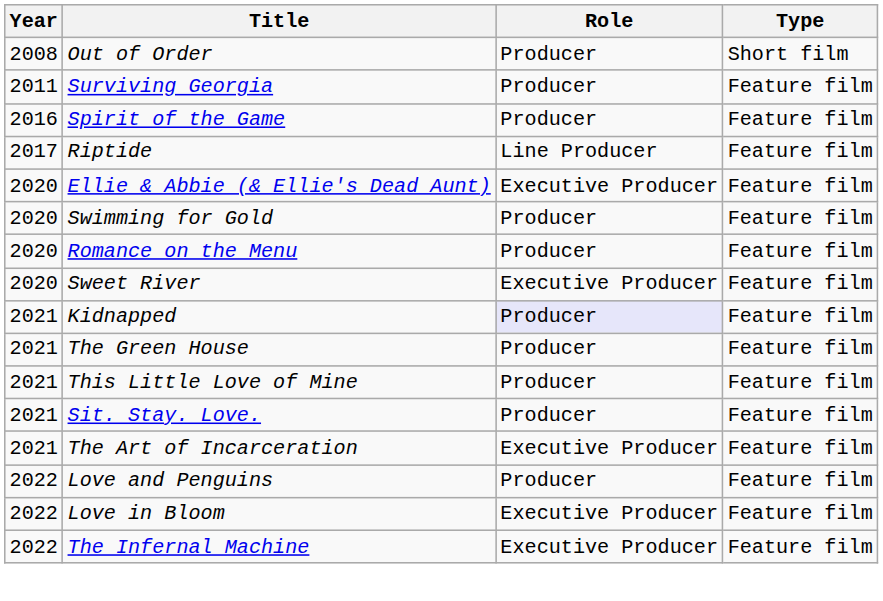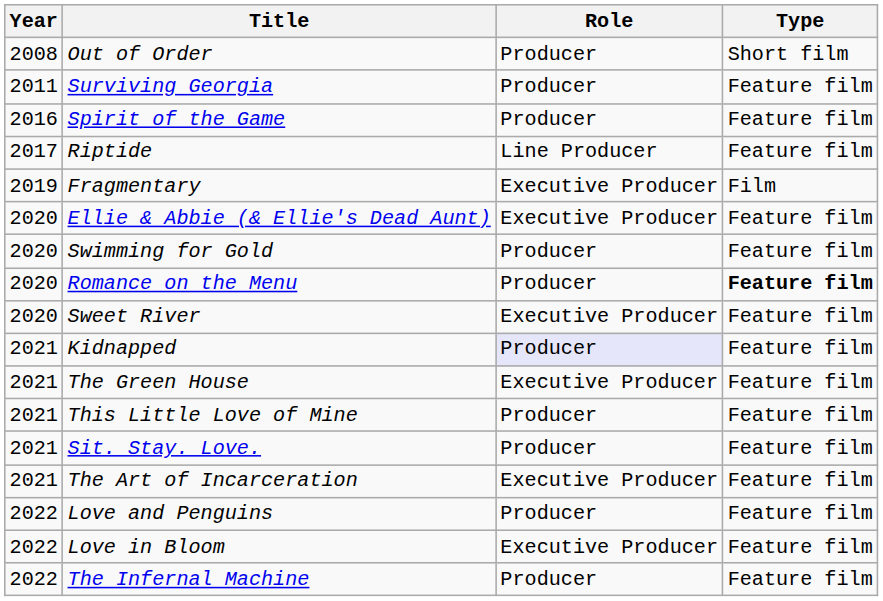 <table class="wikitable">
 <tr>
 <th>Year</th>
 <th>Title</th>
 <th>Role</th>
 <th>Type</th>
 </tr>
 <tr>
 <td>2008</td>
 <td><em>Out of Order</em></td>
 <td>Producer</td>
 <td>Short film</td>
 </tr>
 <tr>
 <td>2011</td>
 <td><em><a href='#'>Surviving Georgia</a></em></td>
 <td>Producer</td>
 <td>Feature film</td>
 </tr>
 <tr>
 <td>2016</td>
 <td><em><a href='#'>Spirit of the Game</a></em></td>
 <td>Producer</td>
 <td>Feature film</td>
 </tr>
 <tr>
 <td>2017</td>
 <td><em>Riptide</em></td>
 <td>Line Producer</td>
 <td>Feature film</td>
 </tr>
 <tr>
+<td>2019</td>
+<td><em>Fragmentary</em></td>
+<td>Executive Producer</td>
+<td>Film</td>
+</tr>
+<tr>
 <td>2020</td>
 <td><em><a href='#'>Ellie & Abbie (& Ellie's Dead Aunt)</a></em></td>
 <td>Executive Producer</td>
 <td>Feature film</td>
 </tr>
 <tr>
 <td>2020</td>
 <td><em>Swimming for Gold</em></td>
 <td>Producer</td>
 <td>Feature film</td>
 </tr>
 <tr>
 <td>2020</td>
 <td><em><a href='#'>Romance on the Menu</a></em></td>
 <td>Producer</td>
-<td>Feature film</td>
+<td><strong>Feature film</strong></td>
 </tr>
 <tr>
 <td>2020</td>
 <td><em>Sweet River</em></td>
 <td>Executive Producer</td>
 <td>Feature film</td>
 </tr>
 <tr>
 <td>2021</td>
 <td><em>Kidnapped</em></td>
 <td style="background: lavender;">Producer</td>
 <td>Feature film</td>
 </tr>
 <tr>
 <td>2021</td>
 <td><em>The Green House</em></td>
-<td>Producer</td>
+<td>Executive Producer</td>
 <td>Feature film</td>
 </tr>
 <tr>
 <td>2021</td>
 <td><em>This Little Love of Mine</em></td>
 <td>Producer</td>
 <td>Feature film</td>
 </tr>
 <tr>
 <td>2021</td>
 <td><em><a href='#'>Sit. Stay. Love.</a></em></td>
 <td>Producer</td>
 <td>Feature film</td>
 </tr>
 <tr>
 <td>2021</td>
 <td><em>The Art of Incarceration</em></td>
 <td>Executive Producer</td>
 <td>Feature film</td>
 </tr>
 <tr>
 <td>2022</td>
 <td><em>Love and Penguins</em></td>
 <td>Producer</td>
 <td>Feature film</td>
 </tr>
 <tr>
 <td>2022</td>
 <td><em>Love in Bloom</em></td>
 <td>Executive Producer</td>
 <td>Feature film</td>
 </tr>
 <tr>
 <td>2022</td>
 <td><em><a href='#'>The Infernal Machine</a></em></td>
-<td>Executive Producer</td>
+<td>Producer</td>
 <td>Feature film</td>
 </tr>
 </table>
